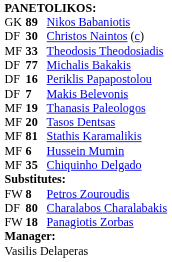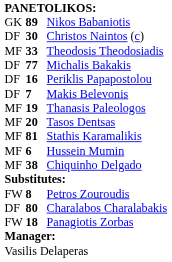 <table style="font-size: 90%" cellspacing="0" cellpadding="0" align=center>
 <tr>
 <td colspan="4"><strong>PANETOLIKOS:</strong></td>
 </tr>
 <tr>
 <th width="25"></th>
 <th width="25"></th>
 </tr>
 <tr>
 <td>GK</td>
 <td><strong>89</strong></td>
 <td> <a href='#'>Nikos Babaniotis</a></td>
 </tr>
 <tr>
 <td>DF</td>
 <td><strong>30</strong></td>
 <td> <a href='#'>Christos Naintos</a> (<a href='#'>c</a>)</td>
 <td></td>
 <td></td>
 </tr>
 <tr>
 <td>MF</td>
 <td><strong>33</strong></td>
 <td> <a href='#'>Theodosis Theodosiadis</a></td>
 <td></td>
 </tr>
 <tr>
 <td>DF</td>
 <td><strong>77</strong></td>
 <td> <a href='#'>Michalis Bakakis</a></td>
 <td></td>
 <td></td>
 </tr>
 <tr>
 <td>DF</td>
 <td><strong>16</strong></td>
 <td> <a href='#'>Periklis Papapostolou</a></td>
 <td></td>
 </tr>
 <tr>
 <td>DF</td>
 <td><strong>7</strong></td>
 <td> <a href='#'>Makis Belevonis</a></td>
 <td></td>
 <td></td>
 </tr>
 <tr>
 <td>MF</td>
 <td><strong>19</strong></td>
 <td> <a href='#'>Thanasis Paleologos</a></td>
 <td></td>
 </tr>
 <tr>
 <td>MF</td>
 <td><strong>20</strong></td>
 <td> <a href='#'>Tasos Dentsas</a></td>
 <td></td>
 </tr>
 <tr>
 <td>MF</td>
 <td><strong>81</strong></td>
 <td> <a href='#'>Stathis Karamalikis</a></td>
 </tr>
 <tr>
 <td>MF</td>
 <td><strong>6</strong></td>
 <td> <a href='#'>Hussein Mumin</a></td>
 <td></td>
 </tr>
 <tr>
 <td>MF</td>
-<td><strong>35</strong></td>
+<td><strong>38</strong></td>
 <td> <a href='#'>Chiquinho Delgado</a></td>
 </tr>
 <tr>
 <td colspan=4><strong>Substitutes:</strong></td>
 </tr>
 <tr>
 <td>FW</td>
 <td><strong>8</strong></td>
 <td> <a href='#'>Petros Zouroudis</a></td>
 <td></td>
 <td></td>
 </tr>
 <tr>
 <td>DF</td>
 <td><strong>80</strong></td>
 <td> <a href='#'>Charalabos Charalabakis</a></td>
 <td></td>
 <td></td>
 </tr>
 <tr>
 <td>FW</td>
 <td><strong>18</strong></td>
 <td> <a href='#'>Panagiotis Zorbas</a></td>
 <td></td>
 <td></td>
 </tr>
 <tr>
 <td colspan=4><strong>Manager:</strong></td>
 </tr>
 <tr>
 <td colspan="4"> Vasilis Delaperas</td>
 </tr>
 </table>
